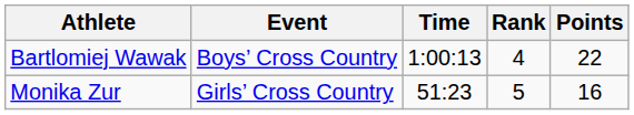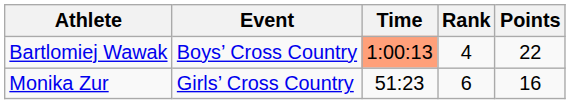 <table class="wikitable" border="1" style="font-size:90%">
 <tr>
 <th>Athlete</th>
 <th>Event</th>
 <th>Time</th>
 <th>Rank</th>
 <th>Points</th>
 </tr>
 <tr>
 <td><a href='#'>Bartlomiej Wawak</a></td>
 <td><a href='#'>Boys’ Cross Country</a></td>
-<td align=center>1:00:13</td>
+<td align=center style="background: lightsalmon;">1:00:13</td>
 <td align=center>4</td>
 <td align=center>22</td>
 </tr>
 <tr>
 <td><a href='#'>Monika Zur</a></td>
 <td><a href='#'>Girls’ Cross Country</a></td>
 <td align=center>51:23</td>
-<td align=center>5</td>
+<td align=center>6</td>
 <td align=center>16</td>
 </tr>
 </table>
